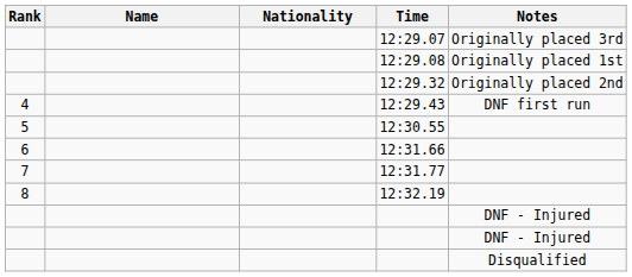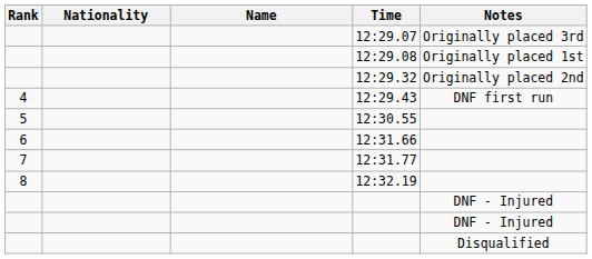 <table class="wikitable sortable" style="text-align:center">
 <tr>
 <th>Rank</th>
+<th style="width:125px">Nationality</th>
 <th style="width:180px">Name</th>
-<th style="width:125px">Nationality</th>
 <th>Time</th>
 <th>Notes</th>
 </tr>
 <tr>
 <td></td>
 <td style="text-align:left;"></td>
 <td style="text-align:left;"></td>
 <td>12:29.07</td>
 <td>Originally placed 3rd</td>
 </tr>
 <tr>
 <td></td>
 <td style="text-align:left;"></td>
 <td style="text-align:left;"></td>
 <td>12:29.08</td>
 <td>Originally placed 1st</td>
 </tr>
 <tr>
 <td></td>
 <td style="text-align:left;"></td>
 <td style="text-align:left;"></td>
 <td>12:29.32</td>
 <td>Originally placed 2nd</td>
 </tr>
 <tr>
 <td>4</td>
 <td style="text-align:left;"></td>
 <td style="text-align:left;"></td>
 <td>12:29.43</td>
 <td>DNF first run</td>
 </tr>
 <tr>
 <td>5</td>
 <td style="text-align:left;"></td>
 <td style="text-align:left;"></td>
 <td>12:30.55</td>
 <td></td>
 </tr>
 <tr>
 <td>6</td>
 <td style="text-align:left;"></td>
 <td style="text-align:left;"></td>
 <td>12:31.66</td>
 <td></td>
 </tr>
 <tr>
 <td>7</td>
 <td style="text-align:left;"></td>
 <td style="text-align:left;"></td>
 <td>12:31.77</td>
 <td></td>
 </tr>
 <tr>
 <td>8</td>
 <td style="text-align:left;"></td>
 <td style="text-align:left;"></td>
 <td>12:32.19</td>
 <td></td>
 </tr>
 <tr>
 <td></td>
 <td style="text-align:left;"></td>
 <td style="text-align:left;"></td>
 <td></td>
 <td>DNF - Injured</td>
 </tr>
 <tr>
 <td></td>
 <td style="text-align:left;"></td>
 <td style="text-align:left;"></td>
 <td></td>
 <td>DNF - Injured</td>
 </tr>
 <tr>
 <td></td>
 <td style="text-align:left;"></td>
 <td style="text-align:left;"></td>
 <td></td>
 <td>Disqualified</td>
 </tr>
 </table>
